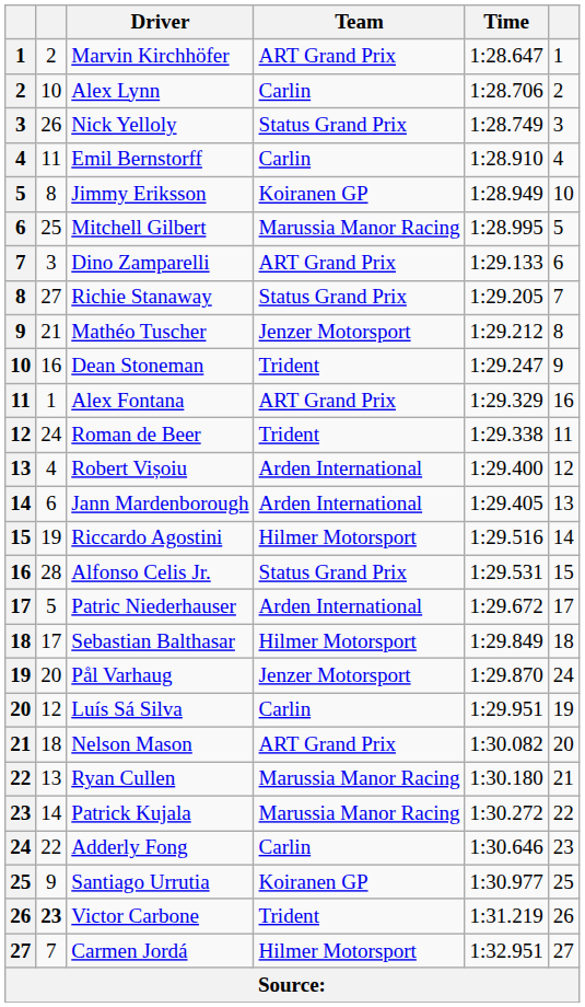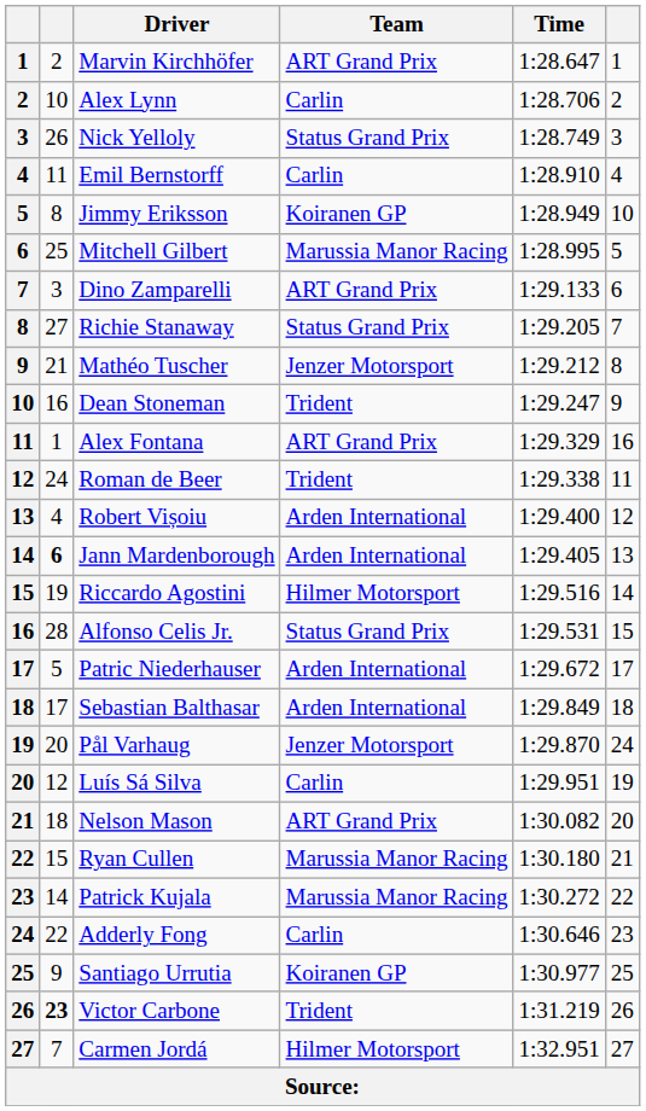 <table class="wikitable" style="font-size:85%">
 <tr>
 <th></th>
 <th></th>
 <th>Driver</th>
 <th>Team</th>
 <th>Time</th>
 <th></th>
 </tr>
 <tr>
 <th>1</th>
 <td align=center>2</td>
 <td> <a href='#'>Marvin Kirchhöfer</a></td>
 <td><a href='#'>ART Grand Prix</a></td>
 <td>1:28.647</td>
 <td>1</td>
 </tr>
 <tr>
 <th>2</th>
 <td align=center>10</td>
 <td> <a href='#'>Alex Lynn</a></td>
 <td><a href='#'>Carlin</a></td>
 <td>1:28.706</td>
 <td>2</td>
 </tr>
 <tr>
 <th>3</th>
 <td align=center>26</td>
 <td> <a href='#'>Nick Yelloly</a></td>
 <td><a href='#'>Status Grand Prix</a></td>
 <td>1:28.749</td>
 <td>3</td>
 </tr>
 <tr>
 <th>4</th>
 <td align=center>11</td>
 <td> <a href='#'>Emil Bernstorff</a></td>
 <td><a href='#'>Carlin</a></td>
 <td>1:28.910</td>
 <td>4</td>
 </tr>
 <tr>
 <th>5</th>
 <td align=center>8</td>
 <td> <a href='#'>Jimmy Eriksson</a></td>
 <td><a href='#'>Koiranen GP</a></td>
 <td>1:28.949</td>
 <td>10</td>
 </tr>
 <tr>
 <th>6</th>
 <td align=center>25</td>
 <td> <a href='#'>Mitchell Gilbert</a></td>
 <td><a href='#'>Marussia Manor Racing</a></td>
 <td>1:28.995</td>
 <td>5</td>
 </tr>
 <tr>
 <th>7</th>
 <td align=center>3</td>
 <td> <a href='#'>Dino Zamparelli</a></td>
 <td><a href='#'>ART Grand Prix</a></td>
 <td>1:29.133</td>
 <td>6</td>
 </tr>
 <tr>
 <th>8</th>
 <td align=center>27</td>
 <td> <a href='#'>Richie Stanaway</a></td>
 <td><a href='#'>Status Grand Prix</a></td>
 <td>1:29.205</td>
 <td>7</td>
 </tr>
 <tr>
 <th>9</th>
 <td align=center>21</td>
 <td> <a href='#'>Mathéo Tuscher</a></td>
 <td><a href='#'>Jenzer Motorsport</a></td>
 <td>1:29.212</td>
 <td>8</td>
 </tr>
 <tr>
 <th>10</th>
 <td align=center>16</td>
 <td> <a href='#'>Dean Stoneman</a></td>
 <td><a href='#'>Trident</a></td>
 <td>1:29.247</td>
 <td>9</td>
 </tr>
 <tr>
 <th>11</th>
 <td align=center>1</td>
 <td> <a href='#'>Alex Fontana</a></td>
 <td><a href='#'>ART Grand Prix</a></td>
 <td>1:29.329</td>
 <td>16</td>
 </tr>
 <tr>
 <th>12</th>
 <td align=center>24</td>
 <td> <a href='#'>Roman de Beer</a></td>
 <td><a href='#'>Trident</a></td>
 <td>1:29.338</td>
 <td>11</td>
 </tr>
 <tr>
 <th>13</th>
 <td align=center>4</td>
 <td> <a href='#'>Robert Vișoiu</a></td>
 <td><a href='#'>Arden International</a></td>
 <td>1:29.400</td>
 <td>12</td>
 </tr>
 <tr>
 <th>14</th>
-<td align=center>6</td>
+<td align=center><strong>6</strong></td>
 <td> <a href='#'>Jann Mardenborough</a></td>
 <td><a href='#'>Arden International</a></td>
 <td>1:29.405</td>
 <td>13</td>
 </tr>
 <tr>
 <th>15</th>
 <td align=center>19</td>
 <td> <a href='#'>Riccardo Agostini</a></td>
 <td><a href='#'>Hilmer Motorsport</a></td>
 <td>1:29.516</td>
 <td>14</td>
 </tr>
 <tr>
 <th>16</th>
 <td align=center>28</td>
 <td> <a href='#'>Alfonso Celis Jr.</a></td>
 <td><a href='#'>Status Grand Prix</a></td>
 <td>1:29.531</td>
 <td>15</td>
 </tr>
 <tr>
 <th>17</th>
 <td align=center>5</td>
 <td> <a href='#'>Patric Niederhauser</a></td>
 <td><a href='#'>Arden International</a></td>
 <td>1:29.672</td>
 <td>17</td>
 </tr>
 <tr>
 <th>18</th>
 <td align=center>17</td>
 <td> <a href='#'>Sebastian Balthasar</a></td>
-<td><a href='#'>Hilmer Motorsport</a></td>
+<td><a href='#'>Arden International</a></td>
 <td>1:29.849</td>
 <td>18</td>
 </tr>
 <tr>
 <th>19</th>
 <td align=center>20</td>
 <td> <a href='#'>Pål Varhaug</a></td>
 <td><a href='#'>Jenzer Motorsport</a></td>
 <td>1:29.870</td>
 <td>24</td>
 </tr>
 <tr>
 <th>20</th>
 <td align=center>12</td>
 <td> <a href='#'>Luís Sá Silva</a></td>
 <td><a href='#'>Carlin</a></td>
 <td>1:29.951</td>
 <td>19</td>
 </tr>
 <tr>
 <th>21</th>
 <td align=center>18</td>
 <td> <a href='#'>Nelson Mason</a></td>
 <td><a href='#'>ART Grand Prix</a></td>
 <td>1:30.082</td>
 <td>20</td>
 </tr>
 <tr>
 <th>22</th>
-<td align=center>13</td>
+<td align=center>15</td>
 <td> <a href='#'>Ryan Cullen</a></td>
 <td><a href='#'>Marussia Manor Racing</a></td>
 <td>1:30.180</td>
 <td>21</td>
 </tr>
 <tr>
 <th>23</th>
 <td align=center>14</td>
 <td> <a href='#'>Patrick Kujala</a></td>
 <td><a href='#'>Marussia Manor Racing</a></td>
 <td>1:30.272</td>
 <td>22</td>
 </tr>
 <tr>
 <th>24</th>
 <td align=center>22</td>
 <td> <a href='#'>Adderly Fong</a></td>
 <td><a href='#'>Carlin</a></td>
 <td>1:30.646</td>
 <td>23</td>
 </tr>
 <tr>
 <th>25</th>
 <td align=center>9</td>
 <td> <a href='#'>Santiago Urrutia</a></td>
 <td><a href='#'>Koiranen GP</a></td>
 <td>1:30.977</td>
 <td>25</td>
 </tr>
 <tr>
 <th>26</th>
 <td align=center><strong>23</strong></td>
 <td> <a href='#'>Victor Carbone</a></td>
 <td><a href='#'>Trident</a></td>
 <td>1:31.219</td>
 <td>26</td>
 </tr>
 <tr>
 <th>27</th>
 <td align=center>7</td>
 <td> <a href='#'>Carmen Jordá</a></td>
 <td><a href='#'>Hilmer Motorsport</a></td>
 <td>1:32.951</td>
 <td>27</td>
 </tr>
 <tr>
 <th colspan="6">Source:</th>
 </tr>
 <tr>
 </tr>
 </table>
